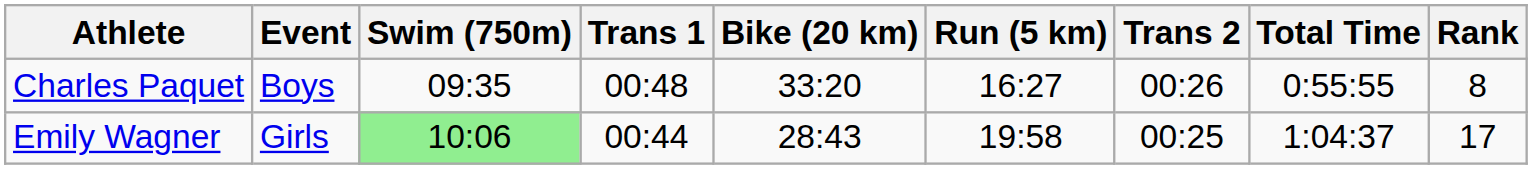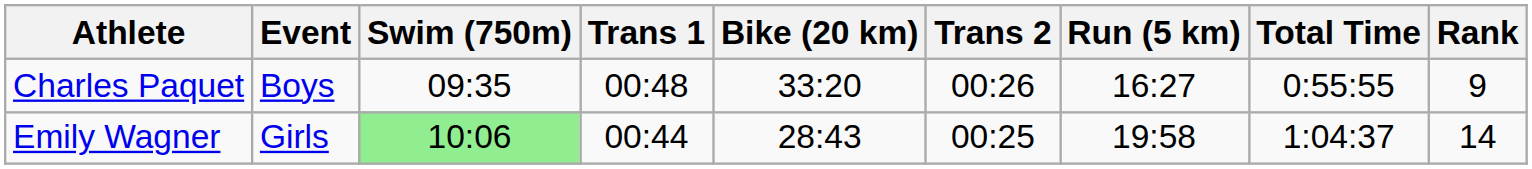 <table class="wikitable" style="font-size:90%;">
 <tr>
 <th>Athlete</th>
 <th>Event</th>
 <th>Swim (750m)</th>
 <th>Trans 1</th>
 <th>Bike (20 km)</th>
+<th>Trans 2</th>
 <th>Run (5 km)</th>
-<th>Trans 2</th>
 <th>Total Time</th>
 <th>Rank</th>
 </tr>
 <tr align=center>
 <td align=left><a href='#'>Charles Paquet</a></td>
 <td align=left><a href='#'>Boys</a></td>
 <td>09:35</td>
 <td>00:48</td>
 <td>33:20</td>
+<td>00:26</td>
 <td>16:27</td>
-<td>00:26</td>
 <td>0:55:55</td>
-<td>8</td>
+<td>9</td>
 </tr>
 <tr align=center>
 <td align=left><a href='#'>Emily Wagner</a></td>
 <td align=left><a href='#'>Girls</a></td>
 <td style="background: lightgreen;">10:06</td>
 <td>00:44</td>
 <td>28:43</td>
+<td>00:25</td>
 <td>19:58</td>
-<td>00:25</td>
 <td>1:04:37</td>
-<td>17</td>
+<td>14</td>
 </tr>
 </table>
